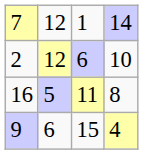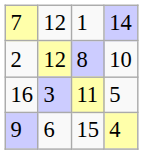 <table class="wikitable" style="float: left; margin-left: 1em;">
 <tr>
 <td style="background-color: #ffffaa">7</td>
 <td>12</td>
 <td>1</td>
 <td style="background-color: #ccccff">14</td>
 </tr>
 <tr>
 <td>2</td>
 <td style="background-color: #ffffaa">12</td>
-<td style="background-color: #ccccff">6</td>
+<td style="background-color: #ccccff">8</td>
 <td>10</td>
 </tr>
 <tr>
 <td>16</td>
-<td style="background-color: #ccccff">5</td>
+<td style="background-color: #ccccff">3</td>
 <td style="background-color: #ffffaa">11</td>
-<td>8</td>
+<td>5</td>
 </tr>
 <tr>
 <td style="background-color: #ccccff">9</td>
 <td>6</td>
 <td>15</td>
 <td style="background-color: #ffffaa">4</td>
 </tr>
 </table>
